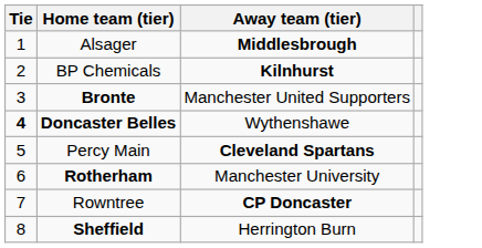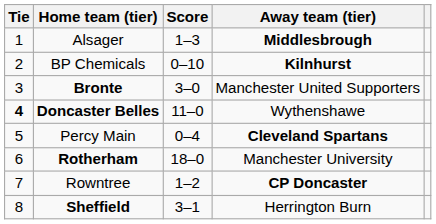 <table class="wikitable" style="text-align:center; font-size:85%">
 <tr>
 <th>Tie</th>
 <th>Home team (tier)</th>
+<th>Score</th>
 <th>Away team (tier)</th>
 <th></th>
 </tr>
 <tr>
 <td align="center">1</td>
 <td>Alsager</td>
+<td align="center">1–3</td>
 <td><strong>Middlesbrough</strong></td>
 <td></td>
 </tr>
 <tr>
 <td align="center">2</td>
 <td>BP Chemicals</td>
+<td align="center">0–10</td>
 <td><strong>Kilnhurst</strong></td>
 <td></td>
 </tr>
 <tr>
 <td align="center">3</td>
 <td><strong>Bronte</strong></td>
+<td align="center">3–0</td>
 <td>Manchester United Supporters</td>
 <td></td>
 </tr>
 <tr>
 <td align="center"><strong>4</strong></td>
 <td><strong>Doncaster Belles</strong></td>
+<td align="center">11–0</td>
 <td>Wythenshawe</td>
 <td></td>
 </tr>
 <tr>
 <td align="center">5</td>
 <td>Percy Main</td>
+<td align="center">0–4</td>
 <td><strong>Cleveland Spartans</strong></td>
 <td></td>
 </tr>
 <tr>
 <td align="center">6</td>
 <td><strong>Rotherham</strong></td>
+<td align="center">18–0</td>
 <td>Manchester University</td>
 <td></td>
 </tr>
 <tr>
 <td align="center">7</td>
 <td>Rowntree</td>
+<td align="center">1–2</td>
 <td><strong>CP Doncaster</strong></td>
 <td></td>
 </tr>
 <tr>
 <td align="center">8</td>
 <td><strong>Sheffield</strong></td>
+<td align="center">3–1</td>
 <td>Herrington Burn</td>
 <td></td>
 </tr>
 </table>
